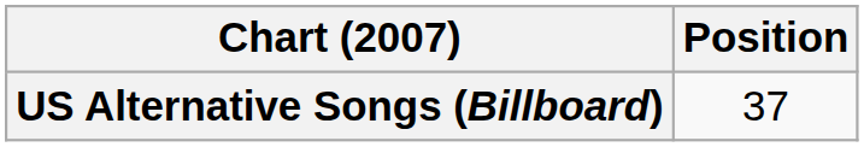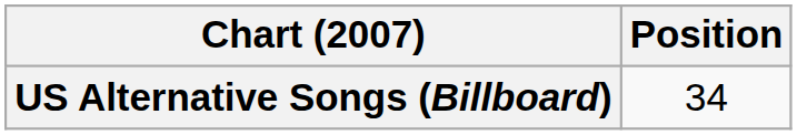 <table class="wikitable sortable plainrowheaders" style="text-align:center">
 <tr>
 <th scope="col">Chart (2007)</th>
 <th scope="col">Position</th>
 </tr>
 <tr>
 <th scope="row">US Alternative Songs (<em>Billboard</em>)</th>
-<td>37</td>
+<td>34</td>
 </tr>
 </table>
